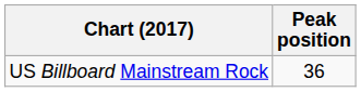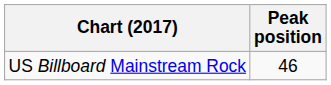 <table class="wikitable sortable">
 <tr>
 <th>Chart (2017)</th>
 <th>Peak<br>position</th>
 </tr>
 <tr>
 <td>US <em>Billboard</em> <a href='#'>Mainstream Rock</a></td>
-<td style="text-align:center;">36</td>
+<td style="text-align:center;">46</td>
 </tr>
 </table>
